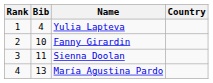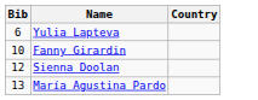 <table class="wikitable" style="text-align:center;">
 <tr>
-<th>Rank</th>
 <th>Bib</th>
 <th>Name</th>
 <th>Country</th>
 </tr>
 <tr>
-<td>1</td>
-<td>4</td>
+<td>6</td>
 <td align=left><a href='#'>Yulia Lapteva</a></td>
 <td align=left></td>
 </tr>
 <tr>
-<td>2</td>
 <td>10</td>
 <td align=left><a href='#'>Fanny Girardin</a></td>
 <td align=left></td>
 </tr>
 <tr>
-<td>3</td>
-<td>11</td>
+<td>12</td>
 <td align=left><a href='#'>Sienna Doolan</a></td>
 <td align=left></td>
 </tr>
 <tr>
-<td>4</td>
 <td>13</td>
 <td align=left><a href='#'>María Agustina Pardo</a></td>
 <td align=left></td>
 </tr>
 </table>
